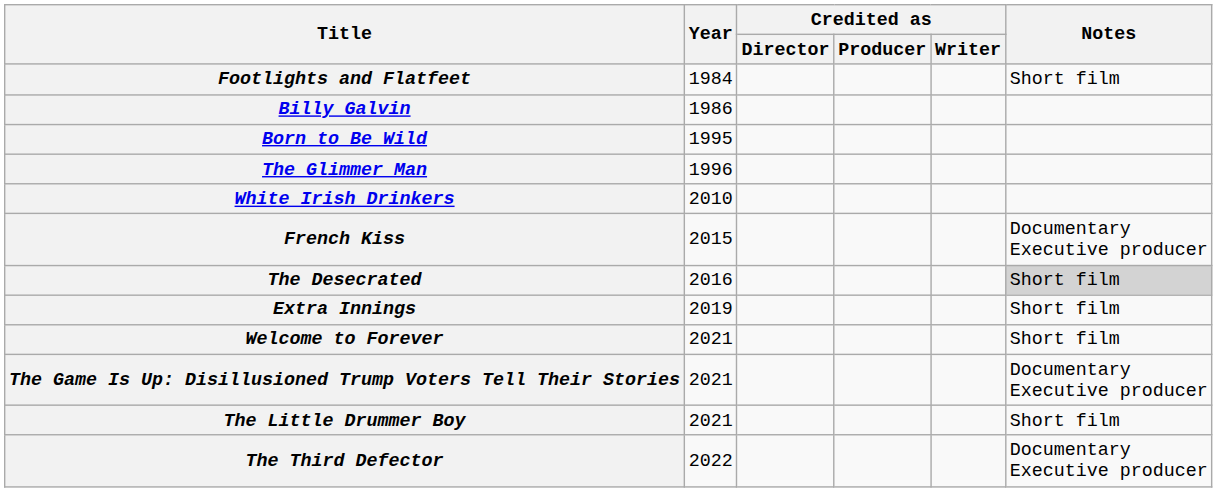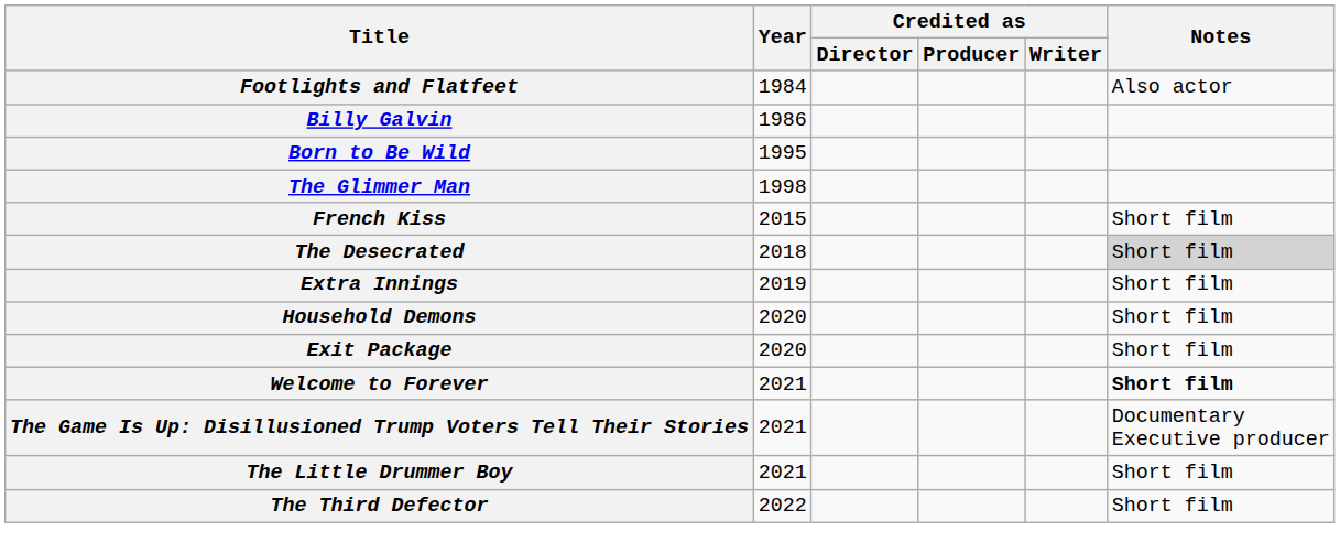 <table class="wikitable plainrowheaders sortable">
 <tr>
 <th rowspan="2" scope="col">Title</th>
 <th rowspan="2" scope="col">Year</th>
 <th colspan="3" scope="col">Credited as</th>
 <th rowspan="2" scope="col" class="unsortable">Notes</th>
 </tr>
 <tr>
 <th>Director</th>
 <th>Producer</th>
 <th>Writer</th>
 </tr>
 <tr>
 <th scope=row><em>Footlights and Flatfeet</em></th>
 <td>1984</td>
 <td></td>
 <td></td>
 <td></td>
-<td>Short film</td>
+<td>Also actor</td>
 </tr>
 <tr>
 <th scope=row><em><a href='#'>Billy Galvin</a></em></th>
 <td>1986</td>
 <td></td>
 <td></td>
 <td></td>
 <td></td>
 </tr>
 <tr>
 <th scope=row><em><a href='#'>Born to Be Wild</a></em></th>
 <td>1995</td>
 <td></td>
 <td></td>
 <td></td>
 <td></td>
 </tr>
 <tr>
 <th scope=row><em><a href='#'>The Glimmer Man</a></em></th>
-<td>1996</td>
-<td></td>
-<td></td>
-<td></td>
-<td></td>
-</tr>
-<tr>
-<th scope=row><em><a href='#'>White Irish Drinkers</a></em></th>
-<td>2010</td>
+<td>1998</td>
 <td></td>
 <td></td>
 <td></td>
 <td></td>
 </tr>
 <tr>
 <th scope=row><em>French Kiss</em></th>
 <td>2015</td>
 <td></td>
 <td></td>
 <td></td>
-<td>Documentary<br>Executive producer</td>
+<td>Short film</td>
 </tr>
 <tr>
 <th scope=row><em>The Desecrated</em></th>
-<td>2016</td>
+<td>2018</td>
 <td></td>
 <td></td>
 <td></td>
 <td style="background: lightgrey;">Short film</td>
 </tr>
 <tr>
 <th scope=row><em>Extra Innings</em></th>
 <td>2019</td>
 <td></td>
 <td></td>
 <td></td>
 <td>Short film</td>
 </tr>
 <tr>
+<th scope=row><em>Household Demons</em></th>
+<td>2020</td>
+<td></td>
+<td></td>
+<td></td>
+<td>Short film</td>
+</tr>
+<tr>
+<th scope=row><em>Exit Package</em></th>
+<td>2020</td>
+<td></td>
+<td></td>
+<td></td>
+<td>Short film</td>
+</tr>
+<tr>
 <th scope=row><em>Welcome to Forever</em></th>
 <td>2021</td>
 <td></td>
 <td></td>
 <td></td>
-<td>Short film</td>
+<td><strong>Short film</strong></td>
 </tr>
 <tr>
 <th scope=row><em>The Game Is Up: Disillusioned Trump Voters Tell Their Stories</em></th>
 <td>2021</td>
 <td></td>
 <td></td>
 <td></td>
 <td>Documentary<br>Executive producer</td>
 </tr>
 <tr>
 <th scope=row><em>The Little Drummer Boy</em></th>
 <td>2021</td>
 <td></td>
 <td></td>
 <td></td>
 <td>Short film</td>
 </tr>
 <tr>
 <th scope=row><em>The Third Defector</em></th>
 <td>2022</td>
 <td></td>
 <td></td>
 <td></td>
-<td>Documentary<br>Executive producer</td>
+<td>Short film</td>
 </tr>
 </table>
